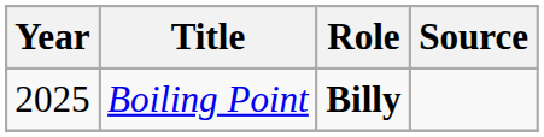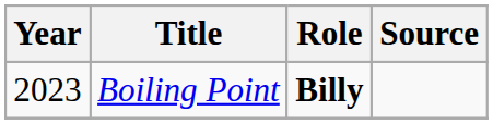 <table class="wikitable" style="font-size: 90%;">
 <tr>
 <th>Year</th>
 <th>Title</th>
 <th>Role</th>
 <th class="unsortable">Source</th>
 </tr>
 <tr>
-<td>2025</td>
+<td>2023</td>
 <td><em><a href='#'>Boiling Point</a></em></td>
 <td><strong>Billy</strong></td>
 <td></td>
 </tr>
 <tr>
 </tr>
 </table>
